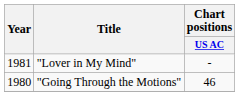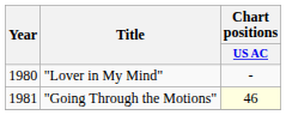 <table class="wikitable" style="text-align:center;">
 <tr>
 <th rowspan="2">Year</th>
 <th rowspan="2">Title</th>
 <th colspan="4">Chart positions</th>
 </tr>
 <tr style="font-size:smaller;">
 <th width="35"><a href='#'>US AC</a><br></th>
 </tr>
 <tr>
-<td>1981</td>
+<td>1980</td>
 <td align="left">"Lover in My Mind"</td>
 <td>-</td>
 </tr>
 <tr>
-<td>1980</td>
+<td>1981</td>
 <td align="left">"Going Through the Motions"</td>
-<td>46</td>
+<td style="background: lightyellow;">46</td>
 </tr>
 <tr>
 </tr>
 </table>
